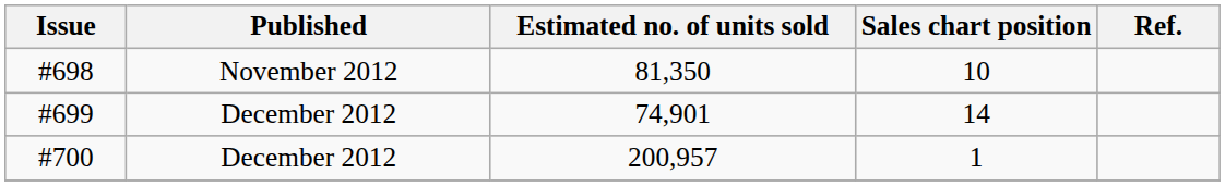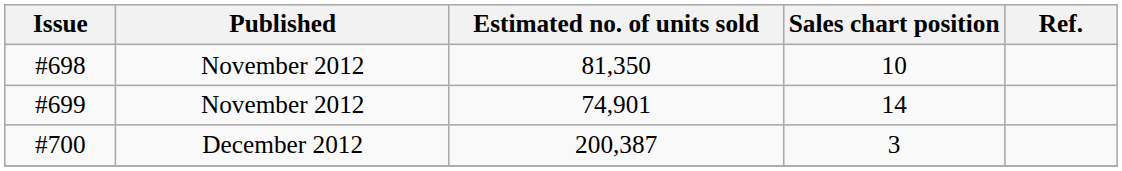 <table class="wikitable" style="width:auto; text-align:center;">
 <tr>
 <th width=10%>Issue</th>
 <th width=30%>Published</th>
 <th width=30%>Estimated no. of units sold</th>
 <th width=20%>Sales chart position</th>
 <th width=10%>Ref.</th>
 </tr>
 <tr>
 <td>#698</td>
 <td>November 2012</td>
 <td>81,350</td>
 <td>10</td>
 <td></td>
 </tr>
 <tr>
 <td>#699</td>
-<td>December 2012</td>
+<td>November 2012</td>
 <td>74,901</td>
 <td>14</td>
 <td></td>
 </tr>
 <tr>
 <td>#700</td>
 <td>December 2012</td>
-<td>200,957</td>
-<td>1</td>
+<td>200,387</td>
+<td>3</td>
 <td></td>
 </tr>
 <tr>
 </tr>
 </table>
